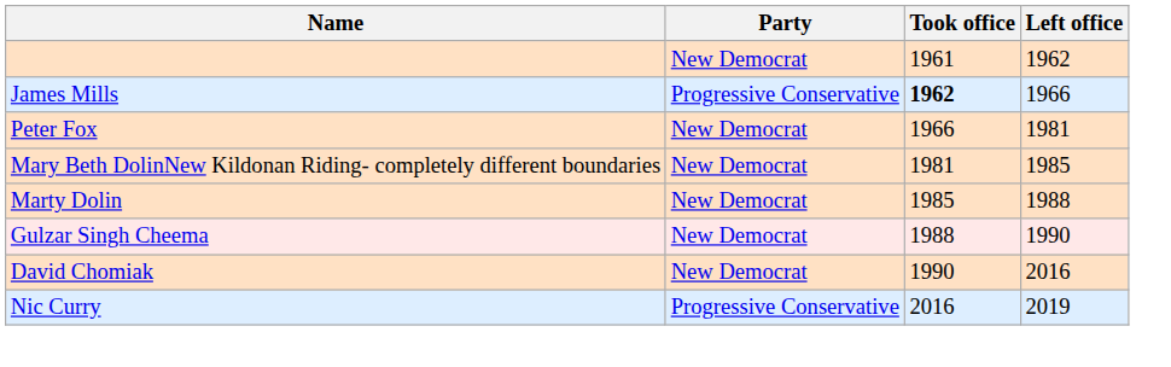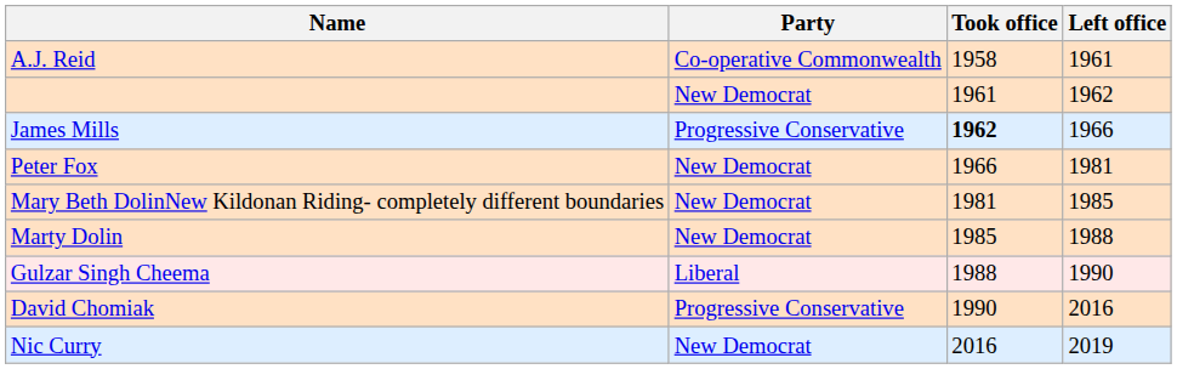 <table class="wikitable">
 <tr>
 <th>Name</th>
 <th>Party</th>
 <th>Took office</th>
 <th>Left office</th>
+</tr>
+<tr bgcolor=#FFE1C4>
+<td><a href='#'>A.J. Reid</a></td>
+<td><a href='#'>Co-operative Commonwealth</a></td>
+<td>1958</td>
+<td>1961</td>
 </tr>
 <tr bgcolor=#FFE1C4>
 <td></td>
 <td><a href='#'>New Democrat</a></td>
 <td>1961</td>
 <td>1962</td>
 </tr>
 <tr bgcolor=#DDEEFF>
 <td><a href='#'>James Mills</a></td>
 <td><a href='#'>Progressive Conservative</a></td>
 <td><strong>1962</strong></td>
 <td>1966</td>
 </tr>
 <tr bgcolor=#FFE1C4>
 <td><a href='#'>Peter Fox</a></td>
 <td><a href='#'>New Democrat</a></td>
 <td>1966</td>
 <td>1981</td>
 </tr>
 <tr bgcolor=#FFE1C4>
 <td><a href='#'>Mary Beth DolinNew</a> Kildonan Riding- completely different boundaries</td>
 <td><a href='#'>New Democrat</a></td>
 <td>1981</td>
 <td>1985</td>
 </tr>
 <tr bgcolor=#FFE1C4>
 <td><a href='#'>Marty Dolin</a></td>
 <td><a href='#'>New Democrat</a></td>
 <td>1985</td>
 <td>1988</td>
 </tr>
 <tr bgcolor=#FFE8E8>
 <td><a href='#'>Gulzar Singh Cheema</a></td>
-<td><a href='#'>New Democrat</a></td>
+<td><a href='#'>Liberal</a></td>
 <td>1988</td>
 <td>1990</td>
 </tr>
 <tr bgcolor=#FFE1C4>
 <td><a href='#'>David Chomiak</a></td>
-<td><a href='#'>New Democrat</a></td>
+<td><a href='#'>Progressive Conservative</a></td>
 <td>1990</td>
 <td>2016</td>
 </tr>
 <tr bgcolor=#DDEEFF>
 <td><a href='#'>Nic Curry</a></td>
-<td><a href='#'>Progressive Conservative</a></td>
+<td><a href='#'>New Democrat</a></td>
 <td>2016</td>
 <td>2019</td>
 </tr>
 </table>
